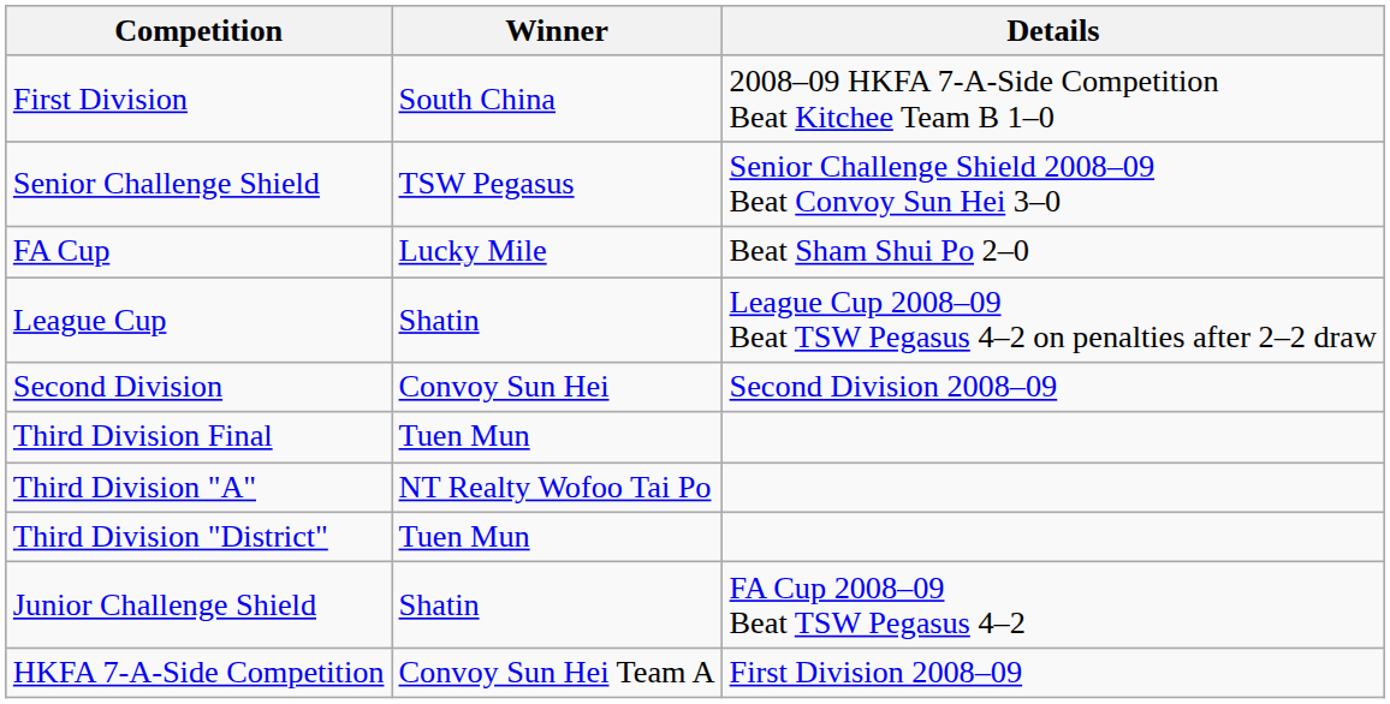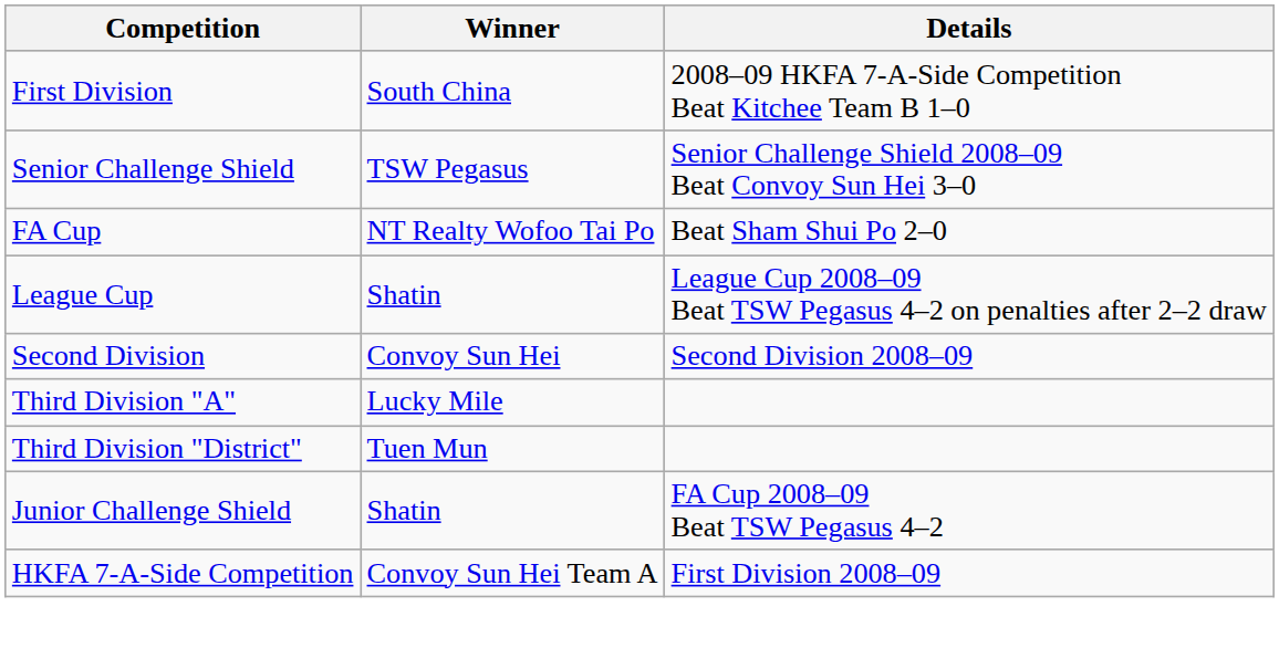 <table class="wikitable">
 <tr>
 <th>Competition</th>
 <th>Winner</th>
 <th>Details</th>
 </tr>
 <tr>
 <td><a href='#'>First Division</a></td>
 <td><a href='#'>South China</a></td>
 <td>2008–09 HKFA 7-A-Side Competition<br>Beat <a href='#'>Kitchee</a> Team B 1–0</td>
 </tr>
 <tr>
 <td><a href='#'>Senior Challenge Shield</a></td>
 <td><a href='#'>TSW Pegasus</a></td>
 <td><a href='#'>Senior Challenge Shield 2008–09</a><br>Beat <a href='#'>Convoy Sun Hei</a> 3–0</td>
 </tr>
 <tr>
 <td><a href='#'>FA Cup</a></td>
-<td><a href='#'>Lucky Mile</a></td>
+<td><a href='#'>NT Realty Wofoo Tai Po</a></td>
 <td>Beat <a href='#'>Sham Shui Po</a> 2–0</td>
 </tr>
 <tr>
 <td><a href='#'>League Cup</a></td>
 <td><a href='#'>Shatin</a></td>
 <td><a href='#'>League Cup 2008–09</a><br>Beat <a href='#'>TSW Pegasus</a> 4–2 on penalties after 2–2 draw</td>
 </tr>
 <tr>
 <td><a href='#'>Second Division</a></td>
 <td><a href='#'>Convoy Sun Hei</a></td>
 <td><a href='#'>Second Division 2008–09</a></td>
 </tr>
 <tr>
-<td><a href='#'>Third Division Final</a></td>
-<td><a href='#'>Tuen Mun</a></td>
-<td></td>
-</tr>
-<tr>
 <td><a href='#'>Third Division "A"</a></td>
-<td><a href='#'>NT Realty Wofoo Tai Po</a></td>
+<td><a href='#'>Lucky Mile</a></td>
 <td></td>
 </tr>
 <tr>
 <td><a href='#'>Third Division "District"</a></td>
 <td><a href='#'>Tuen Mun</a></td>
 <td></td>
 </tr>
 <tr>
 <td><a href='#'>Junior Challenge Shield</a></td>
 <td><a href='#'>Shatin</a></td>
 <td><a href='#'>FA Cup 2008–09</a><br>Beat <a href='#'>TSW Pegasus</a> 4–2</td>
 </tr>
 <tr>
 <td><a href='#'>HKFA 7-A-Side Competition</a></td>
 <td><a href='#'>Convoy Sun Hei</a> Team A</td>
 <td><a href='#'>First Division 2008–09</a></td>
 </tr>
 </table>
